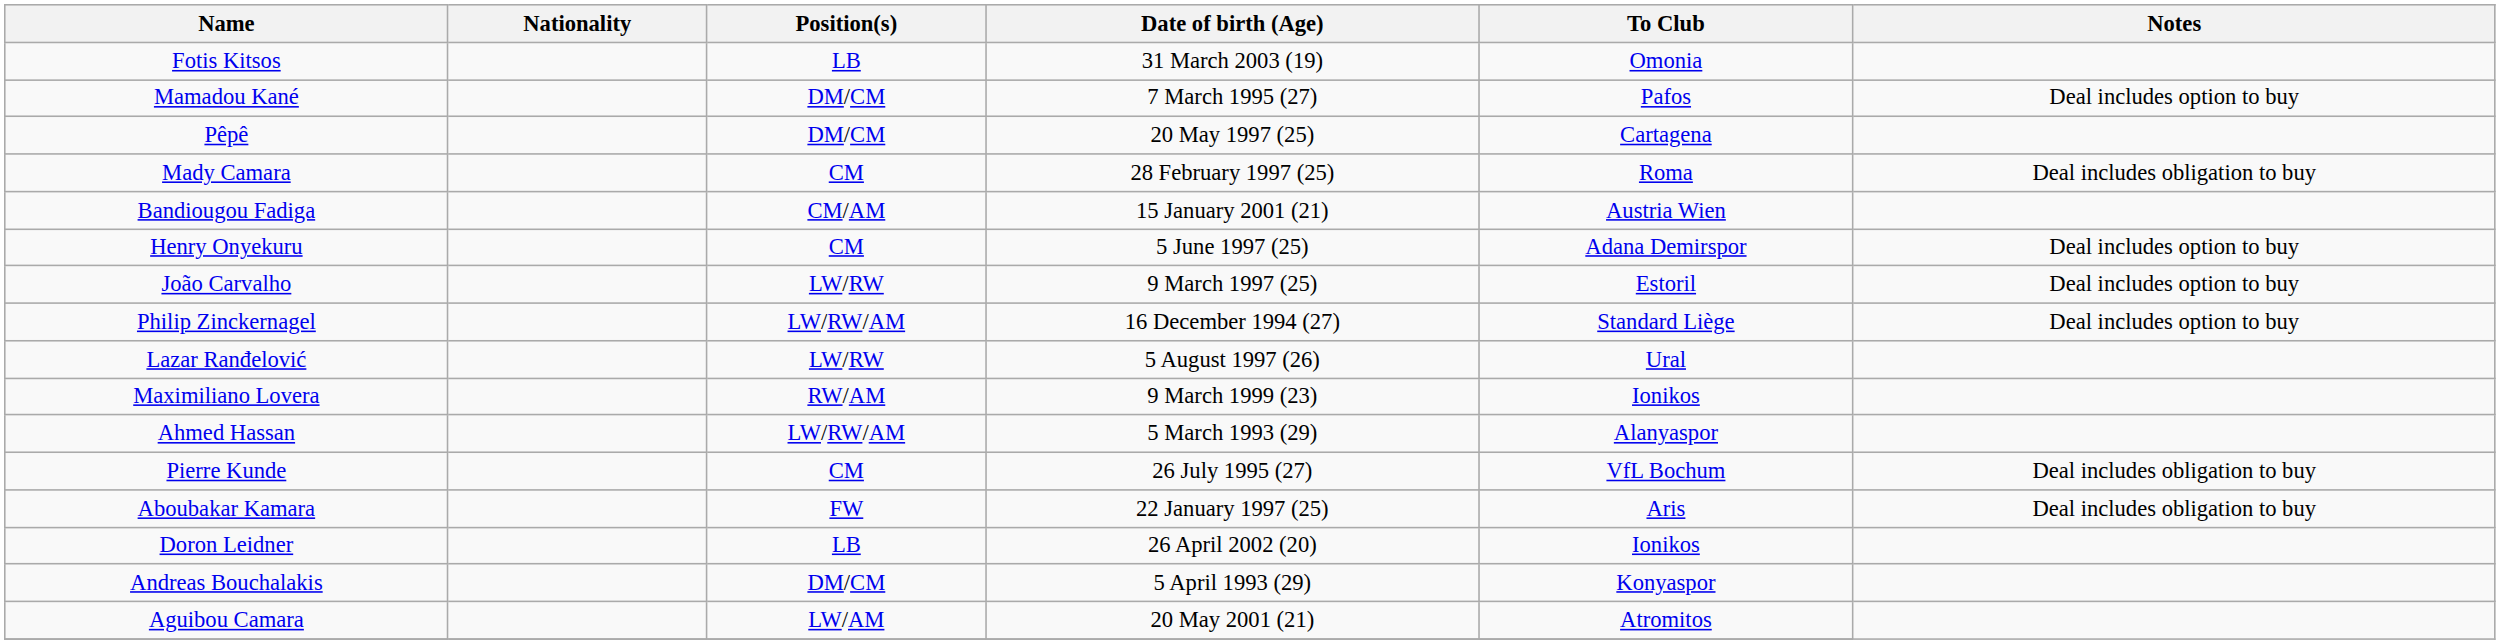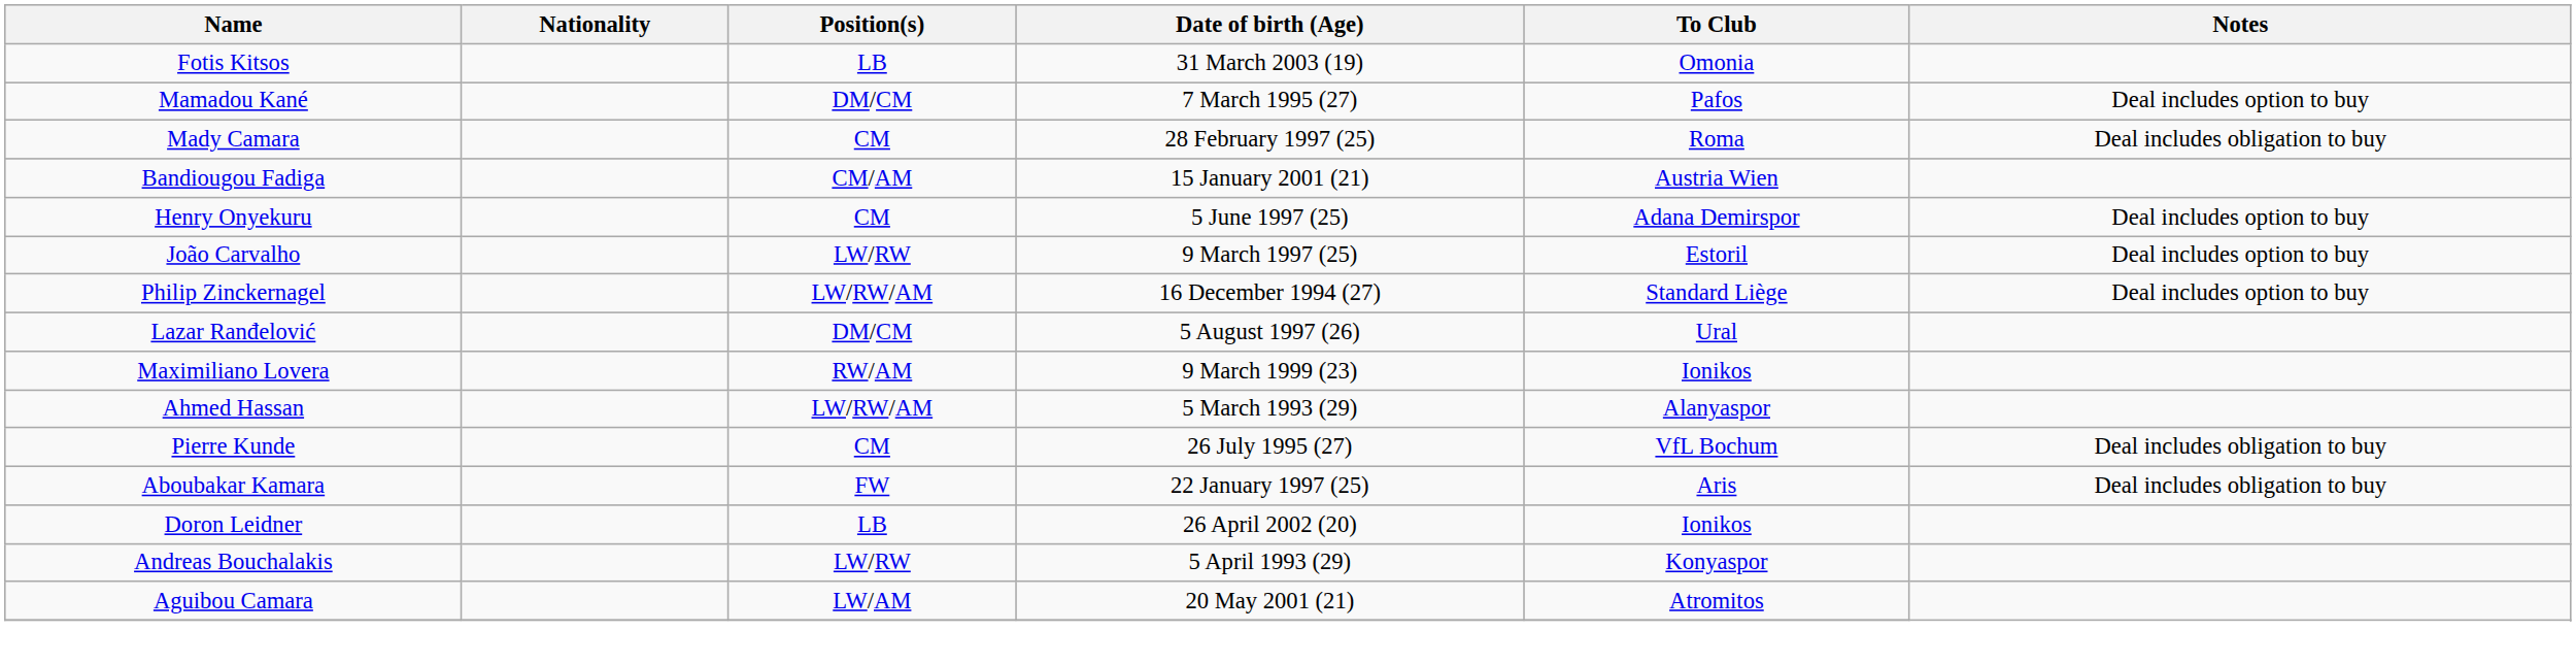 <table class="wikitable" style="text-align:center; font-size:90%; width:80%">
 <tr>
 <th style="text-align:center;">Name</th>
 <th style="text-align:center;">Nationality</th>
 <th style="text-align:center;">Position(s)</th>
 <th style="text-align:center;">Date of birth (Age)</th>
 <th style="text-align:center;">To Club</th>
 <th style="text-align:center;">Notes</th>
 </tr>
 <tr>
 <td><a href='#'>Fotis Kitsos</a></td>
 <td></td>
 <td><a href='#'>LB</a></td>
 <td>31 March 2003 (19)</td>
 <td> <a href='#'>Omonia</a></td>
 <td></td>
 </tr>
 <tr>
 <td><a href='#'>Mamadou Kané</a></td>
 <td></td>
 <td><a href='#'>DM</a>/<a href='#'>CM</a></td>
 <td>7 March 1995 (27)</td>
 <td> <a href='#'>Pafos</a></td>
 <td>Deal includes option to buy</td>
-</tr>
-<tr>
-<td><a href='#'>Pêpê</a></td>
-<td></td>
-<td><a href='#'>DM</a>/<a href='#'>CM</a></td>
-<td>20 May 1997 (25)</td>
-<td> <a href='#'>Cartagena</a></td>
-<td></td>
 </tr>
 <tr>
 <td><a href='#'>Mady Camara</a></td>
 <td></td>
 <td><a href='#'>CM</a></td>
 <td>28 February 1997 (25)</td>
 <td> <a href='#'>Roma</a></td>
 <td>Deal includes obligation to buy</td>
 </tr>
 <tr>
 <td><a href='#'>Bandiougou Fadiga</a></td>
 <td></td>
 <td><a href='#'>CM</a>/<a href='#'>AM</a></td>
 <td>15 January 2001 (21)</td>
 <td> <a href='#'>Austria Wien</a></td>
 <td></td>
 </tr>
 <tr>
 <td><a href='#'>Henry Onyekuru</a></td>
 <td></td>
 <td><a href='#'>CM</a></td>
 <td>5 June 1997 (25)</td>
 <td> <a href='#'>Adana Demirspor</a></td>
 <td>Deal includes option to buy</td>
 </tr>
 <tr>
 <td><a href='#'>João Carvalho</a></td>
 <td></td>
 <td><a href='#'>LW</a>/<a href='#'>RW</a></td>
 <td>9 March 1997 (25)</td>
 <td> <a href='#'>Estoril</a></td>
 <td>Deal includes option to buy</td>
 </tr>
 <tr>
 <td><a href='#'>Philip Zinckernagel</a></td>
 <td></td>
 <td><a href='#'>LW</a>/<a href='#'>RW</a>/<a href='#'>AM</a></td>
 <td>16 December 1994 (27)</td>
 <td> <a href='#'>Standard Liège</a></td>
 <td>Deal includes option to buy</td>
 </tr>
 <tr>
 <td><a href='#'>Lazar Ranđelović</a></td>
 <td></td>
-<td><a href='#'>LW</a>/<a href='#'>RW</a></td>
+<td><a href='#'>DM</a>/<a href='#'>CM</a></td>
 <td>5 August 1997 (26)</td>
 <td> <a href='#'>Ural</a></td>
 <td></td>
 </tr>
 <tr>
 <td><a href='#'>Maximiliano Lovera</a></td>
 <td></td>
 <td><a href='#'>RW</a>/<a href='#'>AM</a></td>
 <td>9 March 1999 (23)</td>
 <td> <a href='#'>Ionikos</a></td>
 <td></td>
 </tr>
 <tr>
 <td><a href='#'>Ahmed Hassan</a></td>
 <td></td>
 <td><a href='#'>LW</a>/<a href='#'>RW</a>/<a href='#'>AM</a></td>
 <td>5 March 1993 (29)</td>
 <td> <a href='#'>Alanyaspor</a></td>
 <td></td>
 </tr>
 <tr>
 <td><a href='#'>Pierre Kunde</a></td>
 <td></td>
 <td><a href='#'>CM</a></td>
 <td>26 July 1995 (27)</td>
 <td> <a href='#'>VfL Bochum</a></td>
 <td>Deal includes obligation to buy</td>
 </tr>
 <tr>
 <td><a href='#'>Aboubakar Kamara</a></td>
 <td></td>
 <td><a href='#'>FW</a></td>
 <td>22 January 1997 (25)</td>
 <td> <a href='#'>Aris</a></td>
 <td>Deal includes obligation to buy</td>
 </tr>
 <tr>
 <td><a href='#'>Doron Leidner</a></td>
 <td></td>
 <td><a href='#'>LB</a></td>
 <td>26 April 2002 (20)</td>
 <td> <a href='#'>Ionikos</a></td>
 </tr>
 <tr>
 <td><a href='#'>Andreas Bouchalakis</a></td>
 <td></td>
-<td><a href='#'>DM</a>/<a href='#'>CM</a></td>
+<td><a href='#'>LW</a>/<a href='#'>RW</a></td>
 <td>5 April 1993 (29)</td>
 <td> <a href='#'>Konyaspor</a></td>
 <td></td>
 </tr>
 <tr>
 <td><a href='#'>Aguibou Camara</a></td>
 <td></td>
 <td><a href='#'>LW</a>/<a href='#'>AM</a></td>
 <td>20 May 2001 (21)</td>
 <td> <a href='#'>Atromitos</a></td>
 </tr>
 <tr>
 </tr>
 </table>
